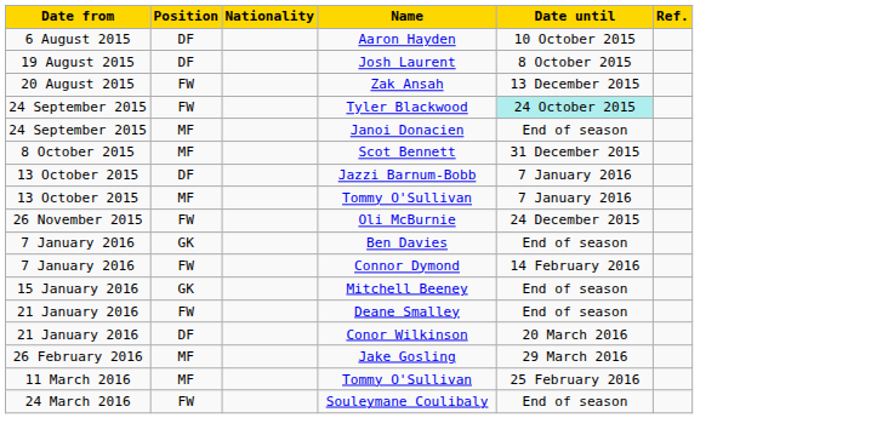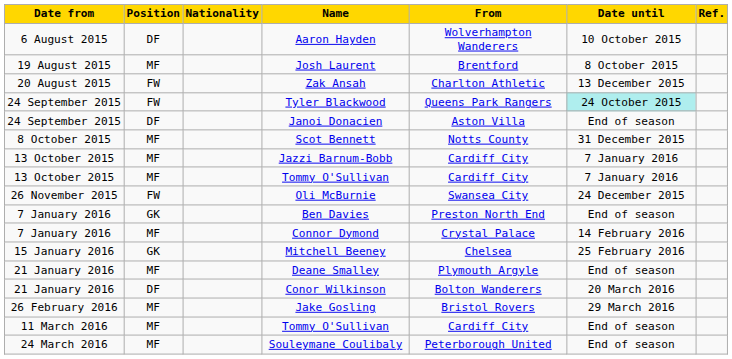 <table class="wikitable"  style="text-align:center; font-size:90%; ">
 <tr>
 <th style="background:#FFD700; color:black; width:120px;">Date from</th>
 <th style="background:#FFD700; color:black; width:50px;">Position</th>
 <th style="background:#FFD700; color:black; width:50px;">Nationality</th>
 <th style="background:#FFD700; color:black; width:150px;">Name</th>
+<th style="background:#FFD700; color:black; width:160px;">From</th>
 <th style="background:#FFD700; color:black; width:130px;">Date until</th>
 <th style="background:#FFD700; color:black; width:25px;">Ref.</th>
 </tr>
 <tr>
 <td>6 August 2015</td>
 <td>DF</td>
 <td></td>
 <td><a href='#'>Aaron Hayden</a></td>
+<td><a href='#'>Wolverhampton Wanderers</a></td>
 <td>10 October 2015</td>
 <td></td>
 </tr>
 <tr>
 <td>19 August 2015</td>
-<td>DF</td>
+<td>MF</td>
 <td></td>
 <td><a href='#'>Josh Laurent</a></td>
+<td><a href='#'>Brentford</a></td>
 <td>8 October 2015</td>
 <td></td>
 </tr>
 <tr>
 <td>20 August 2015</td>
 <td>FW</td>
 <td></td>
 <td><a href='#'>Zak Ansah</a></td>
+<td><a href='#'>Charlton Athletic</a></td>
 <td>13 December 2015</td>
 <td></td>
 </tr>
 <tr>
 <td>24 September 2015</td>
 <td>FW</td>
 <td></td>
 <td><a href='#'>Tyler Blackwood</a></td>
+<td><a href='#'>Queens Park Rangers</a></td>
 <td style="background: paleturquoise;">24 October 2015</td>
 <td></td>
 </tr>
 <tr>
 <td>24 September 2015</td>
-<td>MF</td>
+<td>DF</td>
 <td></td>
 <td><a href='#'>Janoi Donacien</a></td>
+<td><a href='#'>Aston Villa</a></td>
 <td>End of season</td>
 <td></td>
 </tr>
 <tr>
 <td>8 October 2015</td>
 <td>MF</td>
 <td></td>
 <td><a href='#'>Scot Bennett</a></td>
+<td><a href='#'>Notts County</a></td>
 <td>31 December 2015</td>
 <td></td>
 </tr>
 <tr>
 <td>13 October 2015</td>
-<td>DF</td>
+<td>MF</td>
 <td></td>
 <td><a href='#'>Jazzi Barnum-Bobb</a></td>
+<td><a href='#'>Cardiff City</a></td>
 <td>7 January 2016</td>
 <td></td>
 </tr>
 <tr>
 <td>13 October 2015</td>
 <td>MF</td>
 <td></td>
 <td><a href='#'>Tommy O'Sullivan</a></td>
+<td><a href='#'>Cardiff City</a></td>
 <td>7 January 2016</td>
 <td></td>
 </tr>
 <tr>
 <td>26 November 2015</td>
 <td>FW</td>
 <td></td>
 <td><a href='#'>Oli McBurnie</a></td>
+<td><a href='#'>Swansea City</a></td>
 <td>24 December 2015</td>
 <td></td>
 </tr>
 <tr>
 <td>7 January 2016</td>
 <td>GK</td>
 <td></td>
 <td><a href='#'>Ben Davies</a></td>
+<td><a href='#'>Preston North End</a></td>
 <td>End of season</td>
 <td></td>
 </tr>
 <tr>
 <td>7 January 2016</td>
-<td>FW</td>
+<td>MF</td>
 <td></td>
 <td><a href='#'>Connor Dymond</a></td>
+<td><a href='#'>Crystal Palace</a></td>
 <td>14 February 2016</td>
 <td></td>
 </tr>
 <tr>
 <td>15 January 2016</td>
 <td>GK</td>
 <td></td>
 <td><a href='#'>Mitchell Beeney</a></td>
-<td>End of season</td>
+<td><a href='#'>Chelsea</a></td>
+<td>25 February 2016</td>
 <td></td>
 </tr>
 <tr>
 <td>21 January 2016</td>
-<td>FW</td>
+<td>MF</td>
 <td></td>
 <td><a href='#'>Deane Smalley</a></td>
+<td><a href='#'>Plymouth Argyle</a></td>
 <td>End of season</td>
 <td></td>
 </tr>
 <tr>
 <td>21 January 2016</td>
 <td>DF</td>
 <td></td>
 <td><a href='#'>Conor Wilkinson</a></td>
+<td><a href='#'>Bolton Wanderers</a></td>
 <td>20 March 2016</td>
 <td></td>
 </tr>
 <tr>
 <td>26 February 2016</td>
 <td>MF</td>
 <td></td>
 <td><a href='#'>Jake Gosling</a></td>
+<td><a href='#'>Bristol Rovers</a></td>
 <td>29 March 2016</td>
 <td></td>
 </tr>
 <tr>
 <td>11 March 2016</td>
 <td>MF</td>
 <td></td>
 <td><a href='#'>Tommy O'Sullivan</a></td>
-<td>25 February 2016</td>
+<td><a href='#'>Cardiff City</a></td>
+<td>End of season</td>
 <td></td>
 </tr>
 <tr>
 <td>24 March 2016</td>
-<td>FW</td>
+<td>MF</td>
 <td></td>
 <td><a href='#'>Souleymane Coulibaly</a></td>
+<td><a href='#'>Peterborough United</a></td>
 <td>End of season</td>
 <td></td>
 </tr>
 </table>
